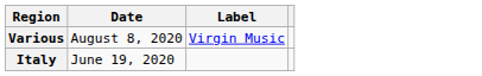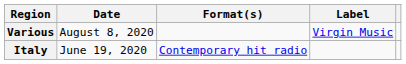 <table class="wikitable plainrowheaders">
 <tr>
 <th>Region</th>
 <th>Date</th>
+<th>Format(s)</th>
 <th>Label</th>
 <th></th>
 </tr>
 <tr>
 <th scope="row">Various</th>
 <td>August 8, 2020</td>
+<td></td>
 <td><a href='#'>Virgin Music</a></td>
 <td></td>
 </tr>
 <tr>
 <th scope="row">Italy</th>
 <td>June 19, 2020</td>
+<td><a href='#'>Contemporary hit radio</a></td>
 <td></td>
 <td></td>
 </tr>
 </table>
